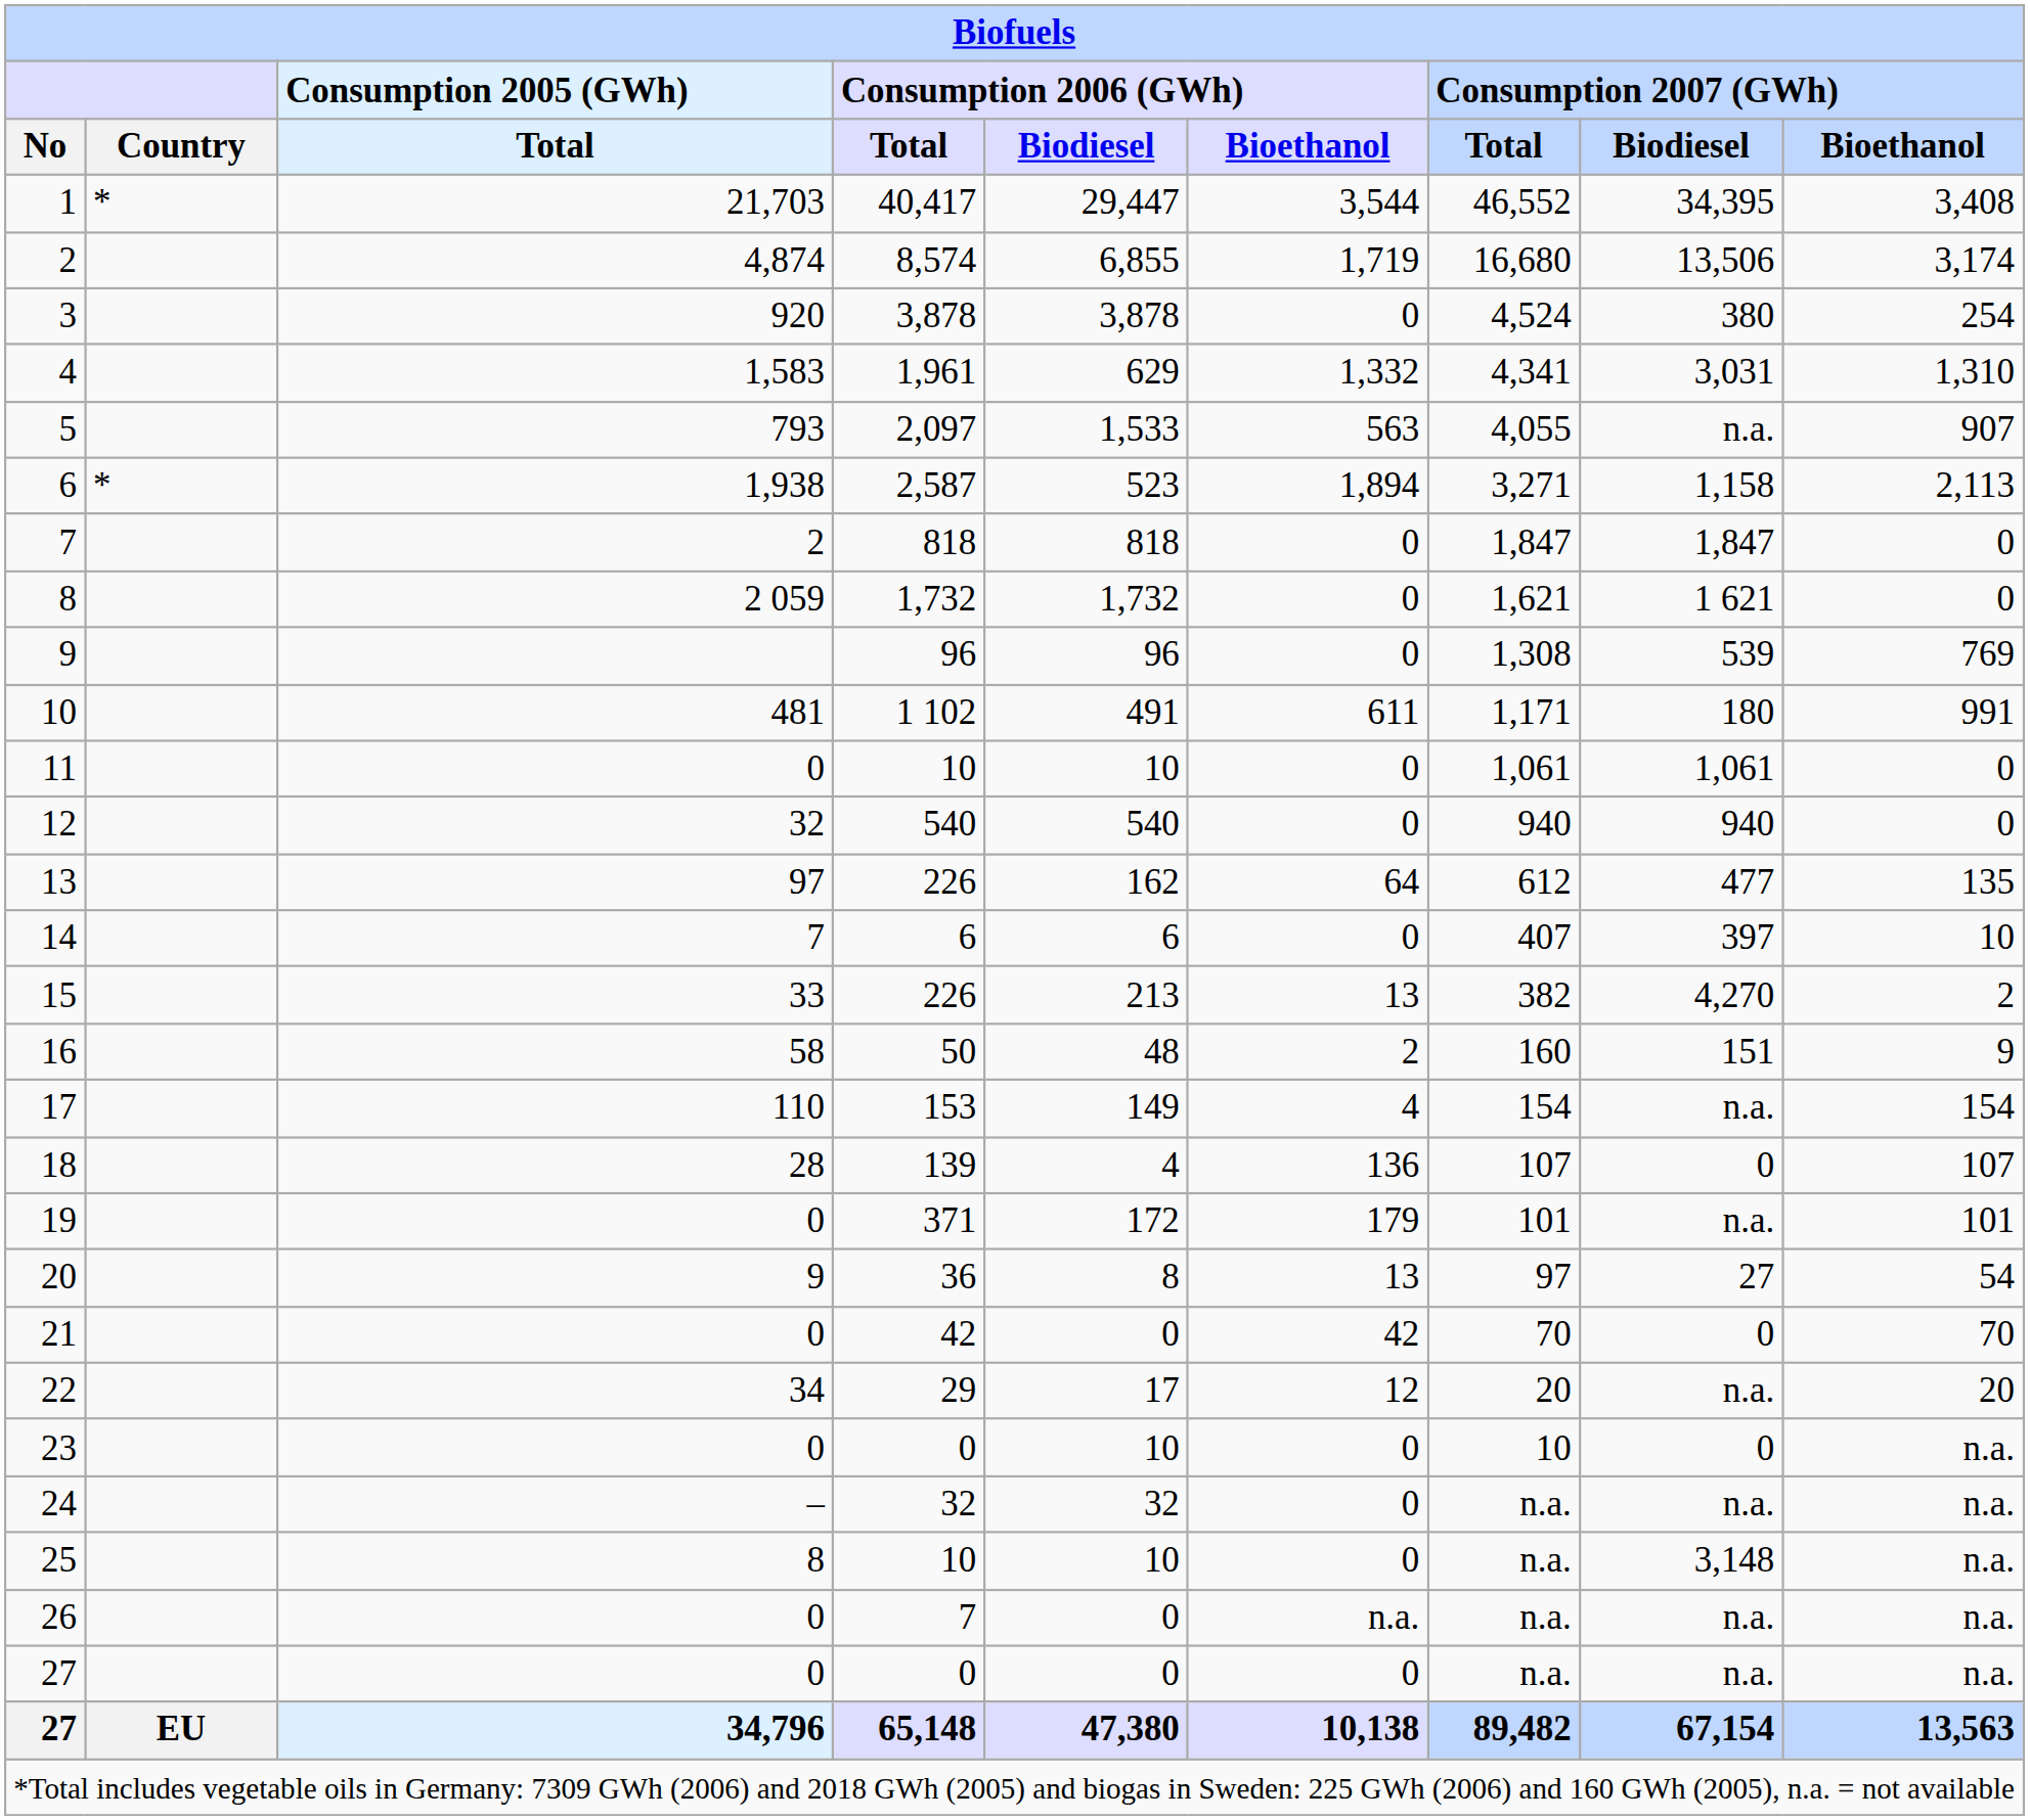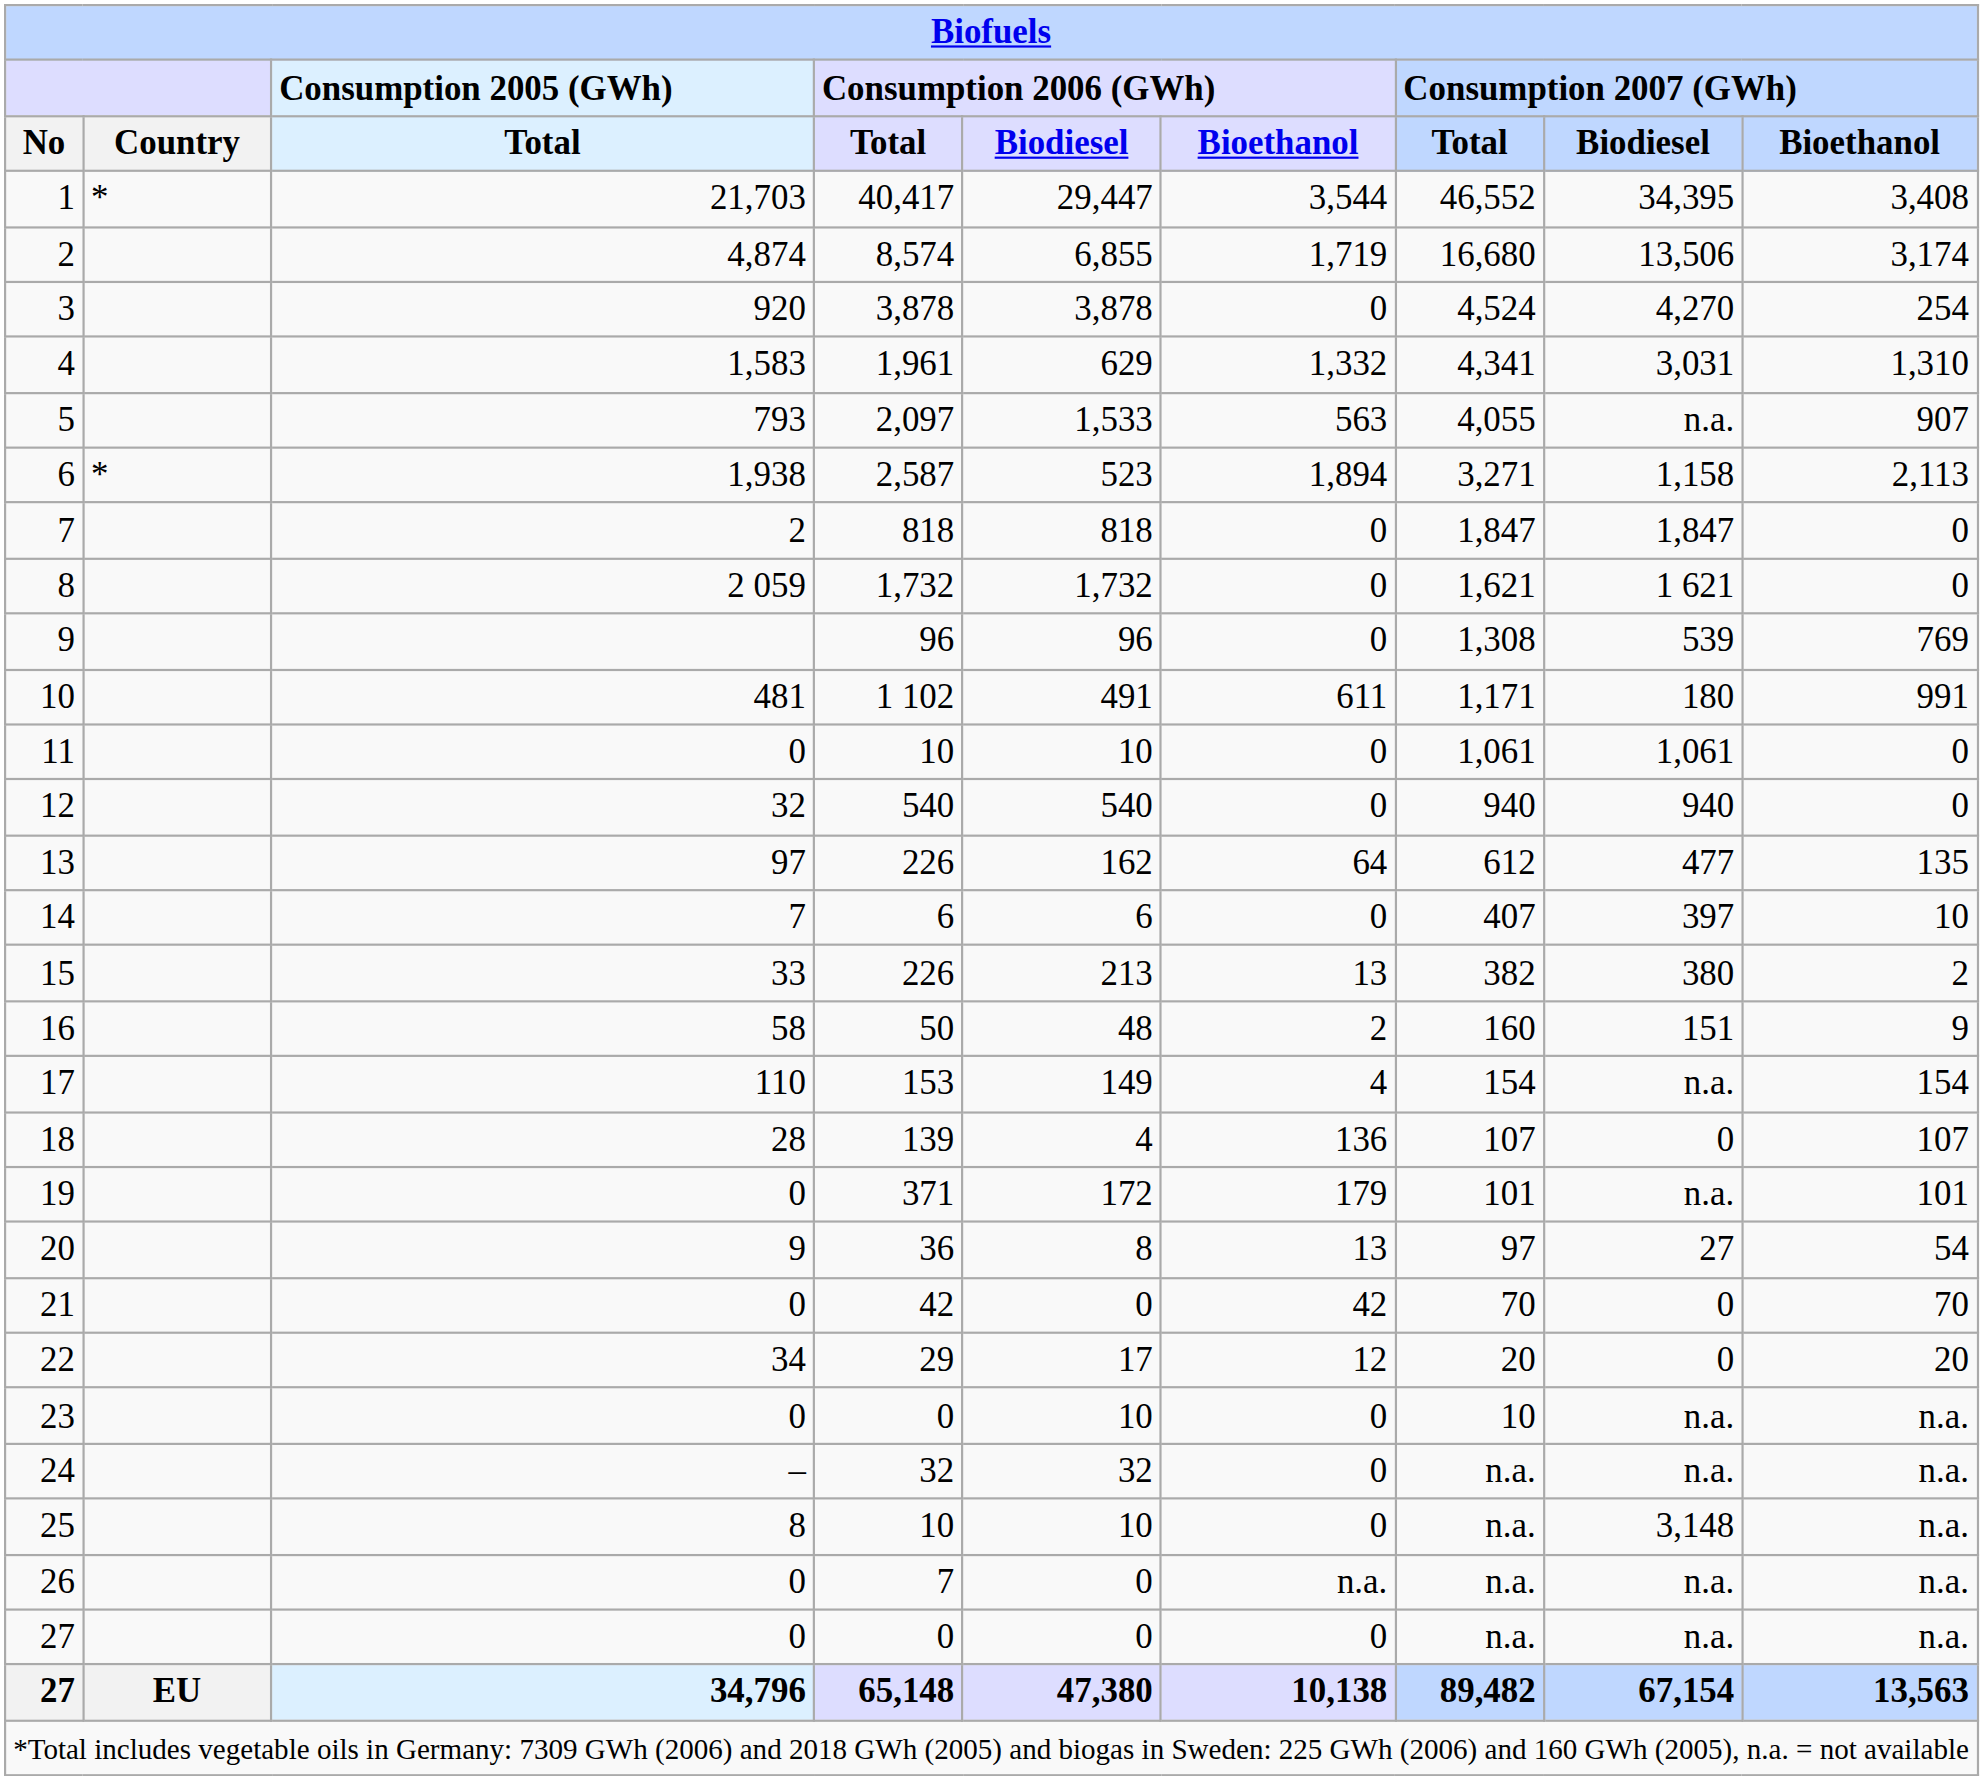 <table class="wikitable">
 <tr>
 <th colspan="9" style="background:#bfd7ff;"><a href='#'>Biofuels</a></th>
 </tr>
 <tr>
 <th colspan="2" style="background:#ddf;"></th>
 <th style="background:#dcf0ff; text-align:left;">Consumption 2005 (GWh)</th>
 <th colspan="3" style="background:#ddf; text-align:left;">Consumption 2006 (GWh)</th>
 <th colspan="3" style="background:#bfd7ff; text-align:left;">Consumption 2007 (GWh)<br></th>
 </tr>
 <tr>
 <th style="background:light yellow;">No</th>
 <th style="background:light yellow;">Country</th>
 <th style="background:#dcf0ff;">Total</th>
 <th style="background:#ddf;">Total</th>
 <th style="background:#ddf;"><a href='#'>Biodiesel</a></th>
 <th style="background:#ddf;"><a href='#'>Bioethanol</a></th>
 <th style="background:#bfd7ff;">Total</th>
 <th style="background:#bfd7ff;">Biodiesel</th>
 <th style="background:#bfd7ff;">Bioethanol<br></th>
 </tr>
 <tr>
 <td style="text-align:right;">1</td>
 <td style="text-align:left;">*</td>
 <td style="text-align:right;">21,703</td>
 <td style="text-align:right;">40,417</td>
 <td style="text-align:right;">29,447</td>
 <td style="text-align:right;">3,544</td>
 <td style="text-align:right;">46,552</td>
 <td style="text-align:right;">34,395</td>
 <td style="text-align:right;">3,408</td>
 </tr>
 <tr>
 <td style="text-align:right;">2</td>
 <td style="text-align:left;"></td>
 <td style="text-align:right;">4,874</td>
 <td style="text-align:right;">8,574</td>
 <td style="text-align:right;">6,855</td>
 <td style="text-align:right;">1,719</td>
 <td style="text-align:right;">16,680</td>
 <td style="text-align:right;">13,506</td>
 <td style="text-align:right;">3,174</td>
 </tr>
 <tr>
 <td style="text-align:right;">3</td>
 <td style="text-align:left;"></td>
 <td style="text-align:right;">920</td>
 <td style="text-align:right;">3,878</td>
 <td style="text-align:right;">3,878</td>
 <td style="text-align:right;">0</td>
 <td style="text-align:right;">4,524</td>
-<td style="text-align:right;">380</td>
+<td style="text-align:right;">4,270</td>
 <td style="text-align:right;">254</td>
 </tr>
 <tr>
 <td style="text-align:right;">4</td>
 <td style="text-align:left;"></td>
 <td style="text-align:right;">1,583</td>
 <td style="text-align:right;">1,961</td>
 <td style="text-align:right;">629</td>
 <td style="text-align:right;">1,332</td>
 <td style="text-align:right;">4,341</td>
 <td style="text-align:right;">3,031</td>
 <td style="text-align:right;">1,310</td>
 </tr>
 <tr>
 <td style="text-align:right;">5</td>
 <td style="text-align:left;"></td>
 <td style="text-align:right;">793</td>
 <td style="text-align:right;">2,097</td>
 <td style="text-align:right;">1,533</td>
 <td style="text-align:right;">563</td>
 <td style="text-align:right;">4,055</td>
 <td style="text-align:right;">n.a.</td>
 <td style="text-align:right;">907</td>
 </tr>
 <tr>
 <td style="text-align:right;">6</td>
 <td style="text-align:left;">*</td>
 <td style="text-align:right;">1,938</td>
 <td style="text-align:right;">2,587</td>
 <td style="text-align:right;">523</td>
 <td style="text-align:right;">1,894</td>
 <td style="text-align:right;">3,271</td>
 <td style="text-align:right;">1,158</td>
 <td style="text-align:right;">2,113</td>
 </tr>
 <tr>
 <td style="text-align:right;">7</td>
 <td style="text-align:left;"></td>
 <td style="text-align:right;">2</td>
 <td style="text-align:right;">818</td>
 <td style="text-align:right;">818</td>
 <td style="text-align:right;">0</td>
 <td style="text-align:right;">1,847</td>
 <td style="text-align:right;">1,847</td>
 <td style="text-align:right;">0</td>
 </tr>
 <tr>
 <td style="text-align:right;">8</td>
 <td style="text-align:left;"></td>
 <td style="text-align:right;">2 059</td>
 <td style="text-align:right;">1,732</td>
 <td style="text-align:right;">1,732</td>
 <td style="text-align:right;">0</td>
 <td style="text-align:right;">1,621</td>
 <td style="text-align:right;">1 621</td>
 <td style="text-align:right;">0</td>
 </tr>
 <tr>
 <td style="text-align:right;">9</td>
 <td style="text-align:left;"></td>
 <td style="text-align:right;"></td>
 <td style="text-align:right;">96</td>
 <td style="text-align:right;">96</td>
 <td style="text-align:right;">0</td>
 <td style="text-align:right;">1,308</td>
 <td style="text-align:right;">539</td>
 <td style="text-align:right;">769</td>
 </tr>
 <tr>
 <td style="text-align:right;">10</td>
 <td style="text-align:left;"></td>
 <td style="text-align:right;">481</td>
 <td style="text-align:right;">1 102</td>
 <td style="text-align:right;">491</td>
 <td style="text-align:right;">611</td>
 <td style="text-align:right;">1,171</td>
 <td style="text-align:right;">180</td>
 <td style="text-align:right;">991</td>
 </tr>
 <tr>
 <td style="text-align:right;">11</td>
 <td style="text-align:left;"></td>
 <td style="text-align:right;">0</td>
 <td style="text-align:right;">10</td>
 <td style="text-align:right;">10</td>
 <td style="text-align:right;">0</td>
 <td style="text-align:right;">1,061</td>
 <td style="text-align:right;">1,061</td>
 <td style="text-align:right;">0</td>
 </tr>
 <tr>
 <td style="text-align:right;">12</td>
 <td style="text-align:left;"></td>
 <td style="text-align:right;">32</td>
 <td style="text-align:right;">540</td>
 <td style="text-align:right;">540</td>
 <td style="text-align:right;">0</td>
 <td style="text-align:right;">940</td>
 <td style="text-align:right;">940</td>
 <td style="text-align:right;">0</td>
 </tr>
 <tr>
 <td style="text-align:right;">13</td>
 <td style="text-align:left;"></td>
 <td style="text-align:right;">97</td>
 <td style="text-align:right;">226</td>
 <td style="text-align:right;">162</td>
 <td style="text-align:right;">64</td>
 <td style="text-align:right;">612</td>
 <td style="text-align:right;">477</td>
 <td style="text-align:right;">135</td>
 </tr>
 <tr>
 <td style="text-align:right;">14</td>
 <td style="text-align:left;"></td>
 <td style="text-align:right;">7</td>
 <td style="text-align:right;">6</td>
 <td style="text-align:right;">6</td>
 <td style="text-align:right;">0</td>
 <td style="text-align:right;">407</td>
 <td style="text-align:right;">397</td>
 <td style="text-align:right;">10</td>
 </tr>
 <tr>
 <td style="text-align:right;">15</td>
 <td style="text-align:left;"></td>
 <td style="text-align:right;">33</td>
 <td style="text-align:right;">226</td>
 <td style="text-align:right;">213</td>
 <td style="text-align:right;">13</td>
 <td style="text-align:right;">382</td>
-<td style="text-align:right;">4,270</td>
+<td style="text-align:right;">380</td>
 <td style="text-align:right;">2</td>
 </tr>
 <tr>
 <td style="text-align:right;">16</td>
 <td style="text-align:left;"></td>
 <td style="text-align:right;">58</td>
 <td style="text-align:right;">50</td>
 <td style="text-align:right;">48</td>
 <td style="text-align:right;">2</td>
 <td style="text-align:right;">160</td>
 <td style="text-align:right;">151</td>
 <td style="text-align:right;">9</td>
 </tr>
 <tr>
 <td style="text-align:right;">17</td>
 <td style="text-align:left;"></td>
 <td style="text-align:right;">110</td>
 <td style="text-align:right;">153</td>
 <td style="text-align:right;">149</td>
 <td style="text-align:right;">4</td>
 <td style="text-align:right;">154</td>
 <td style="text-align:right;">n.a.</td>
 <td style="text-align:right;">154</td>
 </tr>
 <tr>
 <td style="text-align:right;">18</td>
 <td style="text-align:left;"></td>
 <td style="text-align:right;">28</td>
 <td style="text-align:right;">139</td>
 <td style="text-align:right;">4</td>
 <td style="text-align:right;">136</td>
 <td style="text-align:right;">107</td>
 <td style="text-align:right;">0</td>
 <td style="text-align:right;">107</td>
 </tr>
 <tr>
 <td style="text-align:right;">19</td>
 <td style="text-align:left;"></td>
 <td style="text-align:right;">0</td>
 <td style="text-align:right;">371</td>
 <td style="text-align:right;">172</td>
 <td style="text-align:right;">179</td>
 <td style="text-align:right;">101</td>
 <td style="text-align:right;">n.a.</td>
 <td style="text-align:right;">101</td>
 </tr>
 <tr>
 <td style="text-align:right;">20</td>
 <td style="text-align:left;"></td>
 <td style="text-align:right;">9</td>
 <td style="text-align:right;">36</td>
 <td style="text-align:right;">8</td>
 <td style="text-align:right;">13</td>
 <td style="text-align:right;">97</td>
 <td style="text-align:right;">27</td>
 <td style="text-align:right;">54</td>
 </tr>
 <tr>
 <td style="text-align:right;">21</td>
 <td style="text-align:left;"></td>
 <td style="text-align:right;">0</td>
 <td style="text-align:right;">42</td>
 <td style="text-align:right;">0</td>
 <td style="text-align:right;">42</td>
 <td style="text-align:right;">70</td>
 <td style="text-align:right;">0</td>
 <td style="text-align:right;">70</td>
 </tr>
 <tr>
 <td style="text-align:right;">22</td>
 <td style="text-align:left;"></td>
 <td style="text-align:right;">34</td>
 <td style="text-align:right;">29</td>
 <td style="text-align:right;">17</td>
 <td style="text-align:right;">12</td>
 <td style="text-align:right;">20</td>
-<td style="text-align:right;">n.a.</td>
+<td style="text-align:right;">0</td>
 <td style="text-align:right;">20</td>
 </tr>
 <tr>
 <td style="text-align:right;">23</td>
 <td style="text-align:left;"></td>
 <td style="text-align:right;">0</td>
 <td style="text-align:right;">0</td>
 <td style="text-align:right;">10</td>
 <td style="text-align:right;">0</td>
 <td style="text-align:right;">10</td>
-<td style="text-align:right;">0</td>
+<td style="text-align:right;">n.a.</td>
 <td style="text-align:right;">n.a.</td>
 </tr>
 <tr>
 <td style="text-align:right;">24</td>
 <td style="text-align:left;"></td>
 <td style="text-align:right;">–</td>
 <td style="text-align:right;">32</td>
 <td style="text-align:right;">32</td>
 <td style="text-align:right;">0</td>
 <td style="text-align:right;">n.a.</td>
 <td style="text-align:right;">n.a.</td>
 <td style="text-align:right;">n.a.</td>
 </tr>
 <tr>
 <td style="text-align:right;">25</td>
 <td style="text-align:left;"></td>
 <td style="text-align:right;">8</td>
 <td style="text-align:right;">10</td>
 <td style="text-align:right;">10</td>
 <td style="text-align:right;">0</td>
 <td style="text-align:right;">n.a.</td>
 <td style="text-align:right;">3,148</td>
 <td style="text-align:right;">n.a.</td>
 </tr>
 <tr>
 <td style="text-align:right;">26</td>
 <td style="text-align:left;"></td>
 <td style="text-align:right;">0</td>
 <td style="text-align:right;">7</td>
 <td style="text-align:right;">0</td>
 <td style="text-align:right;">n.a.</td>
 <td style="text-align:right;">n.a.</td>
 <td style="text-align:right;">n.a.</td>
 <td style="text-align:right;">n.a.</td>
 </tr>
 <tr>
 <td style="text-align:right;">27</td>
 <td style="text-align:left;"></td>
 <td style="text-align:right;">0</td>
 <td style="text-align:right;">0</td>
 <td style="text-align:right;">0</td>
 <td style="text-align:right;">0</td>
 <td style="text-align:right;">n.a.</td>
 <td style="text-align:right;">n.a.</td>
 <td style="text-align:right;">n.a.</td>
 </tr>
 <tr>
 <th style="text-align:right;">27</th>
 <th align=left>EU</th>
 <td style="text-align:right; background:#dcf0ff;"><strong>34,796</strong></td>
 <td style="text-align:right; background:#ddf;"><strong>65,148</strong></td>
 <td style="text-align:right; background:#ddf;"><strong>47,380 </strong></td>
 <td style="text-align:right; background:#ddf;"><strong>10,138</strong></td>
 <td style="text-align:right; background:#bfd7ff;"><strong>89,482</strong></td>
 <td style="text-align:right; background:#bfd7ff;"><strong>67,154</strong></td>
 <td style="text-align:right; background:#bfd7ff;"><strong>13,563</strong></td>
 </tr>
 <tr>
 <td colspan="9" style="text-align:left;"><small>*Total includes vegetable oils in Germany:  7309 GWh (2006) and 2018 GWh (2005) and biogas in Sweden: 225 GWh (2006) and 160 GWh (2005), n.a. = not available</small></td>
 </tr>
 </table>
